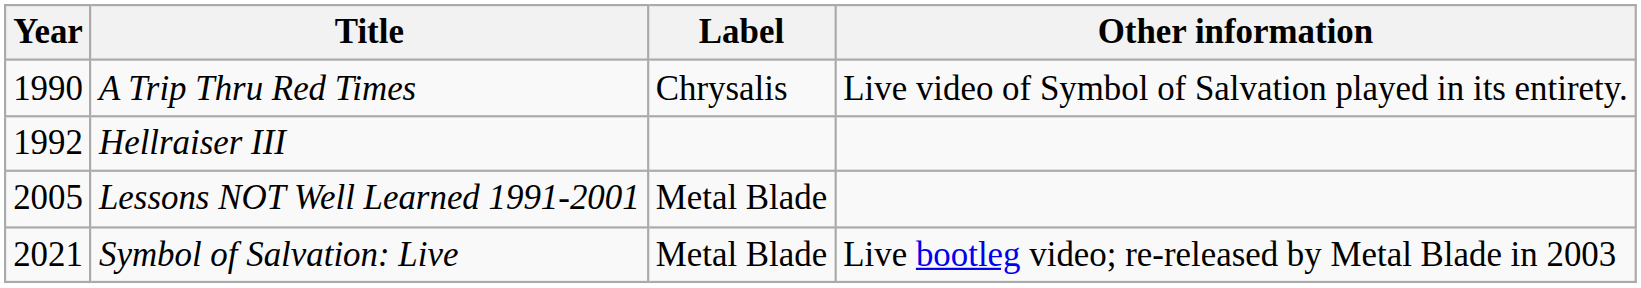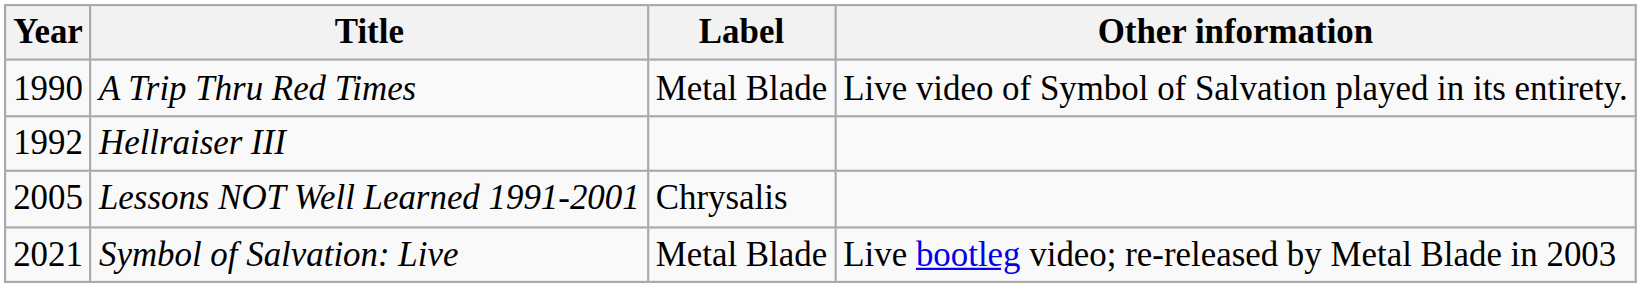 <table class="wikitable">
 <tr>
 <th style="text-align:center; vertical-align:top;">Year</th>
 <th style="text-align:center; vertical-align:top;">Title</th>
 <th style="text-align:center; vertical-align:top;">Label</th>
 <th style="text-align:center; vertical-align:top;">Other information</th>
 </tr>
 <tr>
 <td>1990</td>
 <td><em>A Trip Thru Red Times</em></td>
-<td>Chrysalis</td>
+<td>Metal Blade</td>
 <td>Live video of Symbol of Salvation played in its entirety.</td>
 </tr>
 <tr>
 <td>1992</td>
 <td><em>Hellraiser III</em></td>
 <td></td>
 <td></td>
 </tr>
 <tr>
 <td>2005</td>
 <td><em>Lessons NOT Well Learned 1991-2001</em></td>
-<td>Metal Blade</td>
+<td>Chrysalis</td>
 <td></td>
 </tr>
 <tr>
 <td>2021</td>
 <td><em>Symbol of Salvation: Live</em></td>
 <td>Metal Blade</td>
 <td>Live <a href='#'>bootleg</a> video; re-released by Metal Blade in 2003</td>
 </tr>
 </table>
